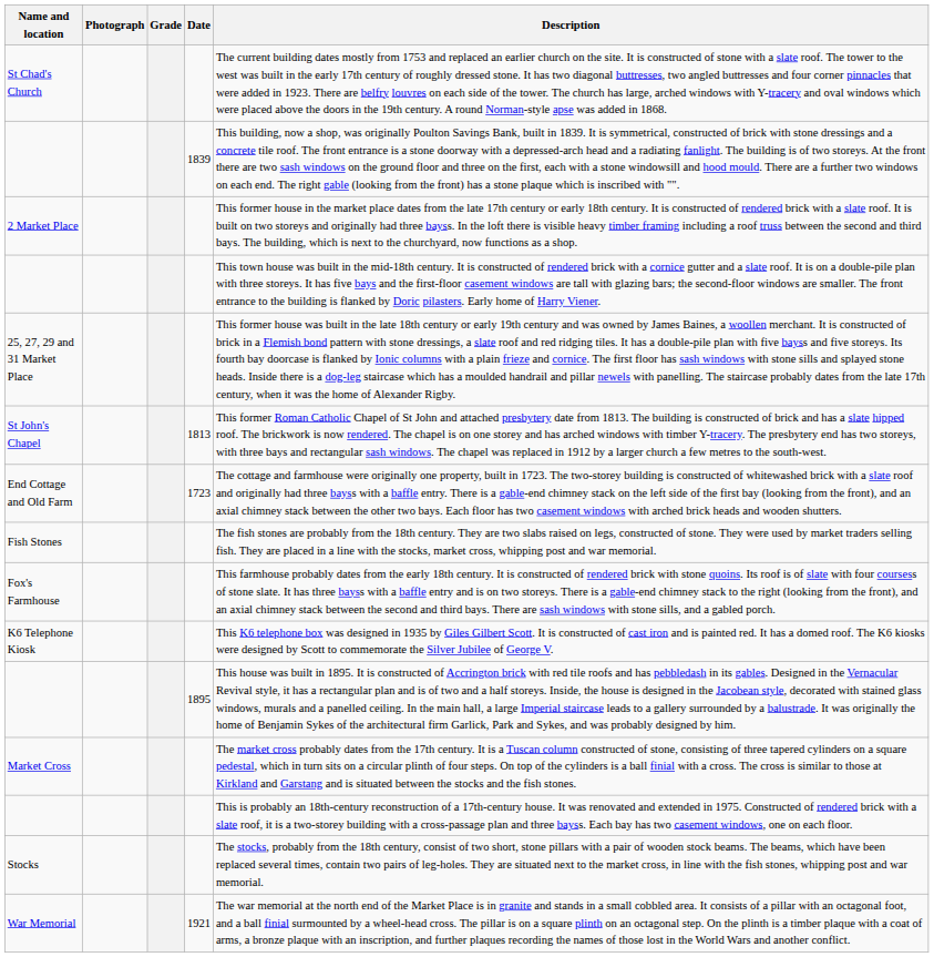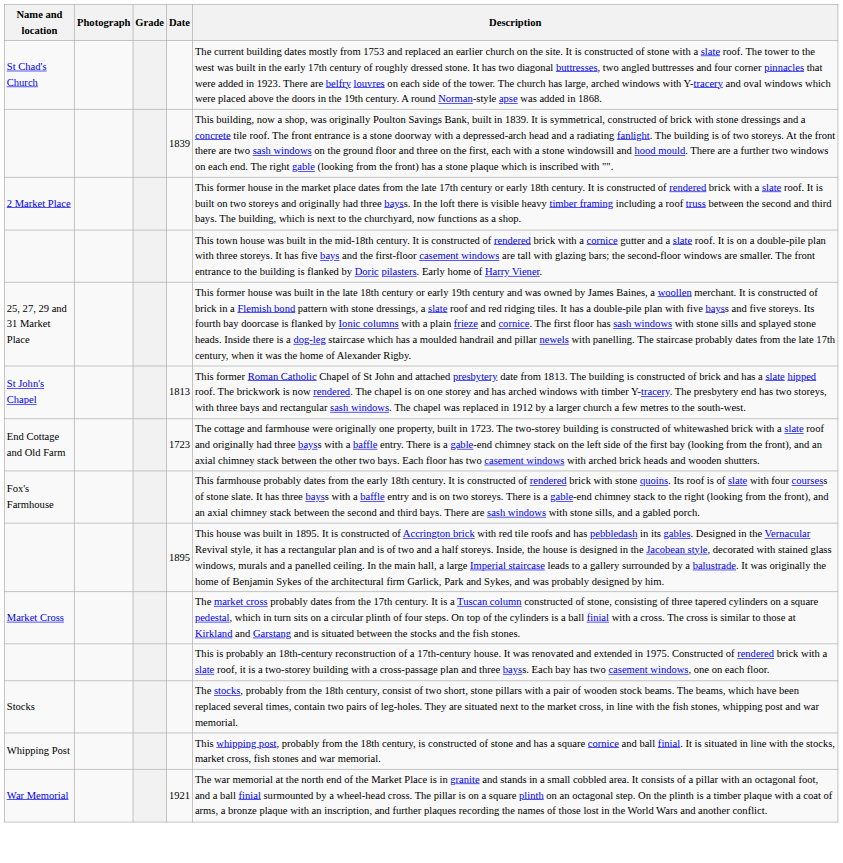 <table class="wikitable sortable" style="width:100%;border:0px;text-align:left;line-height:150%;">
 <tr>
 <th scope="col"  Name>Name and location</th>
 <th scope="col"  class="unsortable">Photograph</th>
 <th scope="col">Grade</th>
 <th scope="col">Date</th>
 <th scope="col"  class="unsortable">Description</th>
 </tr>
 <tr>
 <td><a href='#'>St Chad's Church</a><small><br></small></td>
 <td></td>
 <th></th>
 <td></td>
 <td>The current building dates mostly from 1753 and replaced an earlier church on the site. It is constructed of stone with a <a href='#'>slate</a> roof. The tower to the west was built in the early 17th century of roughly dressed stone. It has two diagonal <a href='#'>buttresses</a>, two angled buttresses and four corner <a href='#'>pinnacles</a> that were added in 1923. There are <a href='#'>belfry</a> <a href='#'>louvres</a> on each side of the tower. The church has large, arched windows with Y-<a href='#'>tracery</a> and oval windows which were placed above the doors in the 19th century. A round <a href='#'>Norman</a>-style <a href='#'>apse</a> was added in 1868.</td>
 </tr>
 <tr>
 <td><br><small></small></td>
 <td></td>
 <th></th>
 <td>1839</td>
 <td>This building, now a shop, was originally Poulton Savings Bank, built in 1839. It is symmetrical, constructed of brick with stone dressings and a <a href='#'>concrete</a> tile roof. The front entrance is a stone doorway with a depressed-arch head and a radiating <a href='#'>fanlight</a>. The building is of two storeys. At the front there are two <a href='#'>sash windows</a> on the ground floor and three on the first, each with a stone windowsill and <a href='#'>hood mould</a>. There are a further two windows on each end. The right <a href='#'>gable</a> (looking from the front) has a stone plaque which is inscribed with "".</td>
 </tr>
 <tr>
 <td><a href='#'>2 Market Place</a><br><small></small></td>
 <td></td>
 <th></th>
 <td></td>
 <td>This former house in the market place dates from the late 17th century or early 18th century. It is constructed of <a href='#'>rendered</a> brick with a <a href='#'>slate</a> roof. It is built on two storeys and originally had three <a href='#'>bays</a>s. In the loft there is visible heavy <a href='#'>timber framing</a> including a roof <a href='#'>truss</a> between the second and third bays. The building, which is next to the churchyard, now functions as a shop.</td>
 </tr>
 <tr>
 <td><a href='#'></a><br><small></small></td>
 <td></td>
 <th></th>
 <td></td>
 <td>This town house was built in the mid-18th century. It is constructed of <a href='#'>rendered</a> brick with a <a href='#'>cornice</a> gutter and a <a href='#'>slate</a> roof. It is on a double-pile plan with three storeys. It has five <a href='#'>bays</a> and the first-floor <a href='#'>casement windows</a> are tall with glazing bars; the second-floor windows are smaller. The front entrance to the building is flanked by <a href='#'>Doric</a> <a href='#'>pilasters</a>. Early home of <a href='#'>Harry Viener</a>.</td>
 </tr>
 <tr>
 <td>25, 27, 29 and 31 Market Place<br><small></small></td>
 <td></td>
 <th></th>
 <td></td>
 <td>This former house was built in the late 18th century or early 19th century and was owned by James Baines, a <a href='#'>woollen</a> merchant. It is constructed of brick in a <a href='#'>Flemish bond</a> pattern with stone dressings, a <a href='#'>slate</a> roof and red ridging tiles. It has a double-pile plan with five <a href='#'>bays</a>s and five storeys. Its fourth bay doorcase is flanked by <a href='#'>Ionic columns</a> with a plain <a href='#'>frieze</a> and <a href='#'>cornice</a>. The first floor has <a href='#'>sash windows</a> with stone sills and splayed stone heads. Inside there is a <a href='#'>dog-leg</a> staircase which has a moulded handrail and pillar <a href='#'>newels</a> with panelling. The staircase probably dates from the late 17th century, when it was the home of Alexander Rigby.</td>
 </tr>
 <tr>
 <td><a href='#'>St John's Chapel</a><br><small></small></td>
 <td></td>
 <th></th>
 <td>1813</td>
 <td>This former <a href='#'>Roman Catholic</a> Chapel of St John and attached <a href='#'>presbytery</a> date from 1813. The building is constructed of brick and has a <a href='#'>slate</a> <a href='#'>hipped</a> roof. The brickwork is now <a href='#'>rendered</a>. The chapel is on one storey and has arched windows with timber Y-<a href='#'>tracery</a>. The presbytery end has two storeys, with three bays and rectangular <a href='#'>sash windows</a>. The chapel was replaced in 1912 by a larger church a few metres to the south-west.</td>
 </tr>
 <tr>
 <td>End Cottage and Old Farm<br><small></small></td>
 <td></td>
 <th></th>
 <td>1723</td>
 <td>The cottage and farmhouse were originally one property, built in 1723. The two-storey building is constructed of whitewashed brick with a <a href='#'>slate</a> roof and originally had three <a href='#'>bays</a>s with a <a href='#'>baffle</a> entry. There is a <a href='#'>gable</a>-end chimney stack on the left side of the first bay (looking from the front), and an axial chimney stack between the other two bays. Each floor has two <a href='#'>casement windows</a> with arched brick heads and wooden shutters.</td>
 </tr>
 <tr>
-<td>Fish Stones<br><small></small></td>
-<td></td>
-<th></th>
-<td></td>
-<td>The fish stones are probably from the 18th century. They are two slabs raised on legs, constructed of stone. They were used by market traders selling fish. They are placed in a line with the stocks, market cross, whipping post and war memorial.</td>
-</tr>
-<tr>
 <td>Fox's Farmhouse<br><small></small></td>
 <td></td>
 <th></th>
 <td></td>
 <td>This farmhouse probably dates from the early 18th century. It is constructed of <a href='#'>rendered</a> brick with stone <a href='#'>quoins</a>. Its roof is of <a href='#'>slate</a> with four <a href='#'>courses</a>s of stone slate. It has three <a href='#'>bays</a>s with a <a href='#'>baffle</a> entry and is on two storeys. There is a <a href='#'>gable</a>-end chimney stack to the right (looking from the front), and an axial chimney stack between the second and third bays. There are <a href='#'>sash windows</a> with stone sills, and a gabled porch.</td>
-</tr>
-<tr>
-<td>K6 Telephone Kiosk<br><small></small></td>
-<td></td>
-<th></th>
-<td></td>
-<td>This <a href='#'>K6 telephone box</a> was designed in 1935 by <a href='#'>Giles Gilbert Scott</a>. It is constructed of <a href='#'>cast iron</a> and is painted red. It has a domed roof. The K6 kiosks were designed by Scott to commemorate the <a href='#'>Silver Jubilee</a> of <a href='#'>George V</a>.</td>
 </tr>
 <tr>
 <td><br><small></small></td>
 <td></td>
 <th></th>
 <td>1895</td>
 <td>This house was built in 1895. It is constructed of <a href='#'>Accrington brick</a> with red tile roofs and has <a href='#'>pebbledash</a> in its <a href='#'>gables</a>. Designed in the <a href='#'>Vernacular</a> Revival style, it has a rectangular plan and is of two and a half storeys. Inside, the house is designed in the <a href='#'>Jacobean style</a>, decorated with stained glass windows, murals and a panelled ceiling. In the main hall, a large <a href='#'>Imperial staircase</a> leads to a gallery surrounded by a <a href='#'>balustrade</a>. It was originally the home of Benjamin Sykes of the architectural firm Garlick, Park and Sykes, and was probably designed by him.</td>
 </tr>
 <tr>
 <td><a href='#'>Market Cross</a><br><small></small></td>
 <td></td>
 <th></th>
 <td></td>
 <td>The <a href='#'>market cross</a> probably dates from the 17th century. It is a <a href='#'>Tuscan column</a> constructed of stone, consisting of three tapered cylinders on a square <a href='#'>pedestal</a>, which in turn sits on a circular plinth of four steps. On top of the cylinders is a ball <a href='#'>finial</a> with a cross. The cross is similar to those at <a href='#'>Kirkland</a> and <a href='#'>Garstang</a> and is situated between the stocks and the fish stones.</td>
 </tr>
 <tr>
 <td><br><small></small></td>
 <td></td>
 <th></th>
 <td></td>
 <td>This is probably an 18th-century reconstruction of a 17th-century house. It was renovated and extended in 1975. Constructed of <a href='#'>rendered</a> brick with a <a href='#'>slate</a> roof, it is a two-storey building with a cross-passage plan and three <a href='#'>bays</a>s. Each bay has two <a href='#'>casement windows</a>, one on each floor.</td>
 </tr>
 <tr>
 <td>Stocks<br><small></small></td>
 <td></td>
 <th></th>
 <td></td>
 <td>The <a href='#'>stocks</a>, probably from the 18th century, consist of two short, stone pillars with a pair of wooden stock beams. The beams, which have been replaced several times, contain two pairs of leg-holes. They are situated next to the market cross, in line with the fish stones, whipping post and war memorial.</td>
 </tr>
 <tr>
+<td>Whipping Post<br><small></small></td>
+<td></td>
+<th></th>
+<td></td>
+<td>This <a href='#'>whipping post</a>, probably from the 18th century, is constructed of stone and has a square <a href='#'>cornice</a> and ball <a href='#'>finial</a>. It is situated in line with the stocks, market cross, fish stones and war memorial.</td>
+</tr>
+<tr>
 <td><a href='#'>War Memorial</a><br><small></small></td>
 <td></td>
 <th></th>
 <td>1921</td>
 <td>The war memorial at the north end of the Market Place is in <a href='#'>granite</a> and stands in a small cobbled area.  It consists of a pillar with an octagonal foot, and a ball <a href='#'>finial</a> surmounted by a wheel-head cross.  The pillar is on a square <a href='#'>plinth</a> on an octagonal step.  On the plinth is a timber plaque with a coat of arms, a bronze plaque with an inscription, and further plaques recording the names of those lost in the World Wars and another conflict.</td>
 </tr>
 <tr>
 </tr>
 </table>
